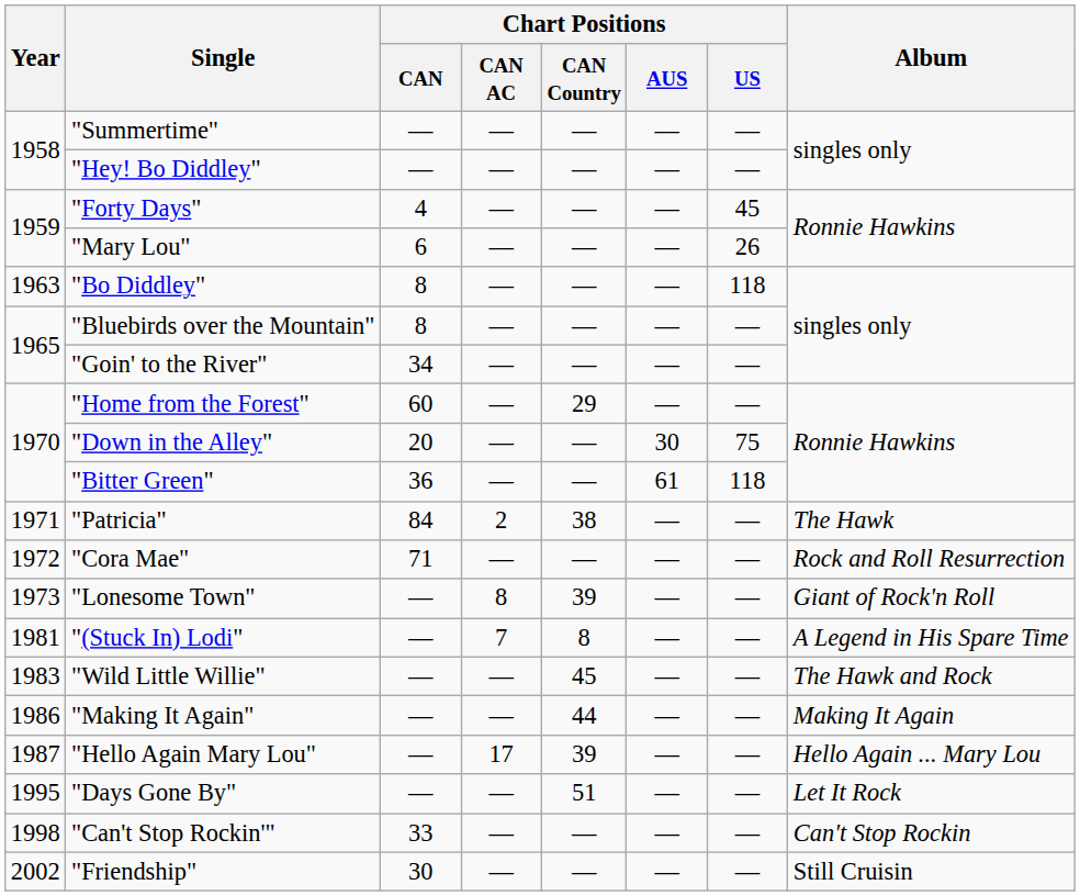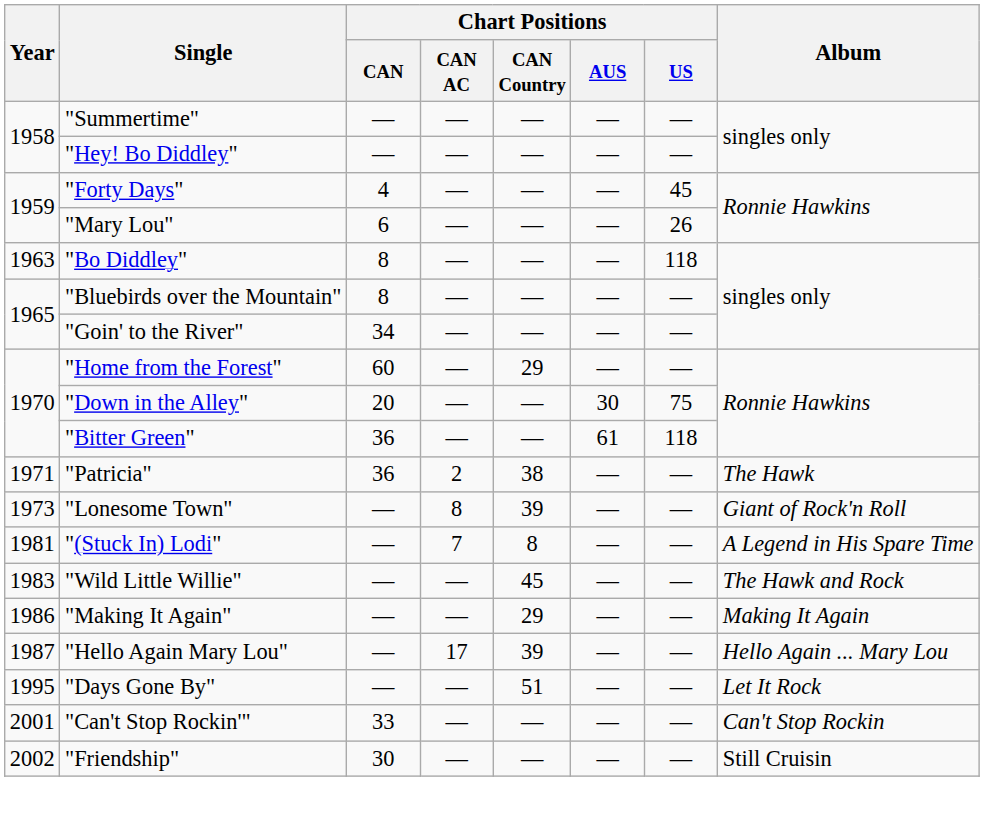 <table class="wikitable">
 <tr>
 <th rowspan="2">Year</th>
 <th rowspan="2">Single</th>
 <th colspan="5">Chart Positions</th>
 <th rowspan="2">Album</th>
 </tr>
 <tr>
 <th style="width:45px;"><small>CAN</small><br></th>
 <th style="width:45px;"><small>CAN AC</small><br></th>
 <th style="width:45px;"><small>CAN Country</small><br></th>
 <th style="width:45px;"><small><a href='#'>AUS</a></small><br></th>
 <th style="width:45px;"><small><a href='#'>US</a></small><br></th>
 </tr>
 <tr>
 <td rowspan="2">1958</td>
 <td>"Summertime"</td>
 <td style="text-align:center;">—</td>
 <td style="text-align:center;">—</td>
 <td style="text-align:center;">—</td>
 <td style="text-align:center;">—</td>
 <td style="text-align:center;">—</td>
 <td rowspan="2">singles only</td>
 </tr>
 <tr>
 <td>"<a href='#'>Hey! Bo Diddley</a>"</td>
 <td style="text-align:center;">—</td>
 <td style="text-align:center;">—</td>
 <td style="text-align:center;">—</td>
 <td style="text-align:center;">—</td>
 <td style="text-align:center;">—</td>
 </tr>
 <tr>
 <td rowspan="2">1959</td>
 <td>"<a href='#'>Forty Days</a>"</td>
 <td style="text-align:center;">4</td>
 <td style="text-align:center;">—</td>
 <td style="text-align:center;">—</td>
 <td style="text-align:center;">—</td>
 <td style="text-align:center;">45</td>
 <td rowspan="2"><em>Ronnie Hawkins</em></td>
 </tr>
 <tr>
 <td>"Mary Lou"</td>
 <td style="text-align:center;">6</td>
 <td style="text-align:center;">—</td>
 <td style="text-align:center;">—</td>
 <td style="text-align:center;">—</td>
 <td style="text-align:center;">26</td>
 </tr>
 <tr>
 <td>1963</td>
 <td>"<a href='#'>Bo Diddley</a>"</td>
 <td style="text-align:center;">8</td>
 <td style="text-align:center;">—</td>
 <td style="text-align:center;">—</td>
 <td style="text-align:center;">—</td>
 <td style="text-align:center;">118</td>
 <td rowspan="3">singles only</td>
 </tr>
 <tr>
 <td rowspan="2">1965</td>
 <td>"Bluebirds over the Mountain"</td>
 <td style="text-align:center;">8</td>
 <td style="text-align:center;">—</td>
 <td style="text-align:center;">—</td>
 <td style="text-align:center;">—</td>
 <td style="text-align:center;">—</td>
 </tr>
 <tr>
 <td>"Goin' to the River"</td>
 <td style="text-align:center;">34</td>
 <td style="text-align:center;">—</td>
 <td style="text-align:center;">—</td>
 <td style="text-align:center;">—</td>
 <td style="text-align:center;">—</td>
 </tr>
 <tr>
 <td rowspan="3">1970</td>
 <td>"<a href='#'>Home from the Forest</a>"</td>
 <td style="text-align:center;">60</td>
 <td style="text-align:center;">—</td>
 <td style="text-align:center;">29</td>
 <td style="text-align:center;">—</td>
 <td style="text-align:center;">—</td>
 <td rowspan="3"><em>Ronnie Hawkins</em></td>
 </tr>
 <tr>
 <td>"<a href='#'>Down in the Alley</a>"</td>
 <td style="text-align:center;">20</td>
 <td style="text-align:center;">—</td>
 <td style="text-align:center;">—</td>
 <td style="text-align:center;">30</td>
 <td style="text-align:center;">75</td>
 </tr>
 <tr>
 <td>"<a href='#'>Bitter Green</a>"</td>
 <td style="text-align:center;">36</td>
 <td style="text-align:center;">—</td>
 <td style="text-align:center;">—</td>
 <td style="text-align:center;">61</td>
 <td style="text-align:center;">118</td>
 </tr>
 <tr>
 <td>1971</td>
 <td>"Patricia"</td>
-<td style="text-align:center;">84</td>
+<td style="text-align:center;">36</td>
 <td style="text-align:center;">2</td>
 <td style="text-align:center;">38</td>
 <td style="text-align:center;">—</td>
 <td style="text-align:center;">—</td>
 <td><em>The Hawk</em></td>
-</tr>
-<tr>
-<td>1972</td>
-<td>"Cora Mae"</td>
-<td style="text-align:center;">71</td>
-<td style="text-align:center;">—</td>
-<td style="text-align:center;">—</td>
-<td style="text-align:center;">—</td>
-<td style="text-align:center;">—</td>
-<td><em>Rock and Roll Resurrection</em></td>
 </tr>
 <tr>
 <td>1973</td>
 <td>"Lonesome Town"</td>
 <td style="text-align:center;">—</td>
 <td style="text-align:center;">8</td>
 <td style="text-align:center;">39</td>
 <td style="text-align:center;">—</td>
 <td style="text-align:center;">—</td>
 <td><em>Giant of Rock'n Roll</em></td>
 </tr>
 <tr>
 <td>1981</td>
 <td>"<a href='#'>(Stuck In) Lodi</a>"</td>
 <td style="text-align:center;">—</td>
 <td style="text-align:center;">7</td>
 <td style="text-align:center;">8</td>
 <td style="text-align:center;">—</td>
 <td style="text-align:center;">—</td>
 <td><em>A Legend in His Spare Time</em></td>
 </tr>
 <tr>
 <td>1983</td>
 <td>"Wild Little Willie"</td>
 <td style="text-align:center;">—</td>
 <td style="text-align:center;">—</td>
 <td style="text-align:center;">45</td>
 <td style="text-align:center;">—</td>
 <td style="text-align:center;">—</td>
 <td><em>The Hawk and Rock</em></td>
 </tr>
 <tr>
 <td>1986</td>
 <td>"Making It Again"</td>
 <td style="text-align:center;">—</td>
 <td style="text-align:center;">—</td>
-<td style="text-align:center;">44</td>
+<td style="text-align:center;">29</td>
 <td style="text-align:center;">—</td>
 <td style="text-align:center;">—</td>
 <td><em>Making It Again</em></td>
 </tr>
 <tr>
 <td>1987</td>
 <td>"Hello Again Mary Lou"</td>
 <td style="text-align:center;">—</td>
 <td style="text-align:center;">17</td>
 <td style="text-align:center;">39</td>
 <td style="text-align:center;">—</td>
 <td style="text-align:center;">—</td>
 <td><em>Hello Again ... Mary Lou</em></td>
 </tr>
 <tr>
 <td>1995</td>
 <td>"Days Gone By"</td>
 <td style="text-align:center;">—</td>
 <td style="text-align:center;">—</td>
 <td style="text-align:center;">51</td>
 <td style="text-align:center;">—</td>
 <td style="text-align:center;">—</td>
 <td><em>Let It Rock</em></td>
 </tr>
 <tr>
-<td>1998</td>
+<td>2001</td>
 <td>"Can't Stop Rockin'"</td>
 <td style="text-align:center;">33</td>
 <td style="text-align:center;">—</td>
 <td style="text-align:center;">—</td>
 <td style="text-align:center;">—</td>
 <td style="text-align:center;">—</td>
 <td><em>Can't Stop Rockin<strong></td>
 </tr>
 <tr>
 <td>2002</td>
 <td>"Friendship"</td>
 <td style="text-align:center;">30</td>
 <td style="text-align:center;">—</td>
 <td style="text-align:center;">—</td>
 <td style="text-align:center;">—</td>
 <td style="text-align:center;">—</td>
 <td></em>Still Cruisin</strong></td>
 </tr>
 </table>
